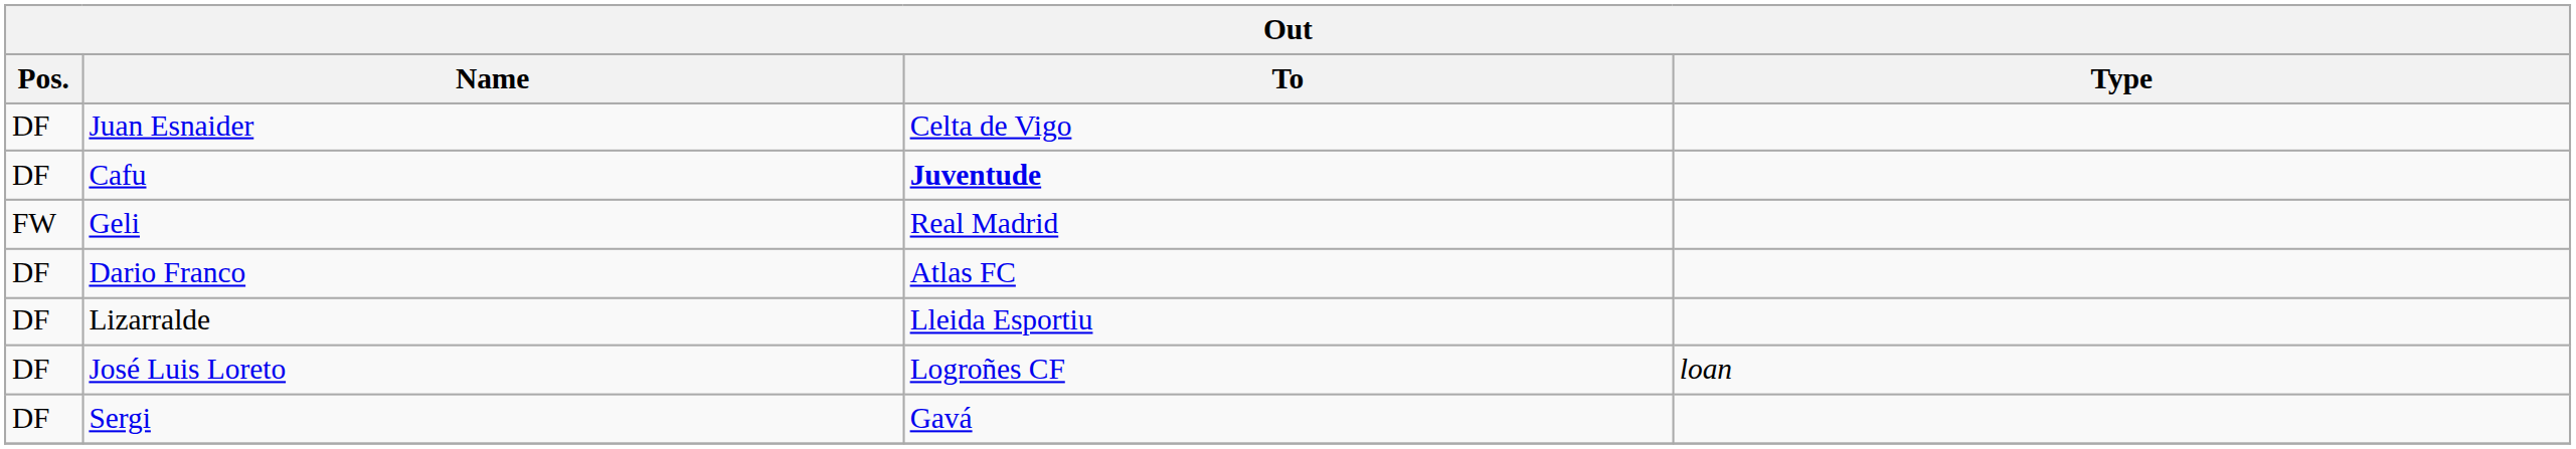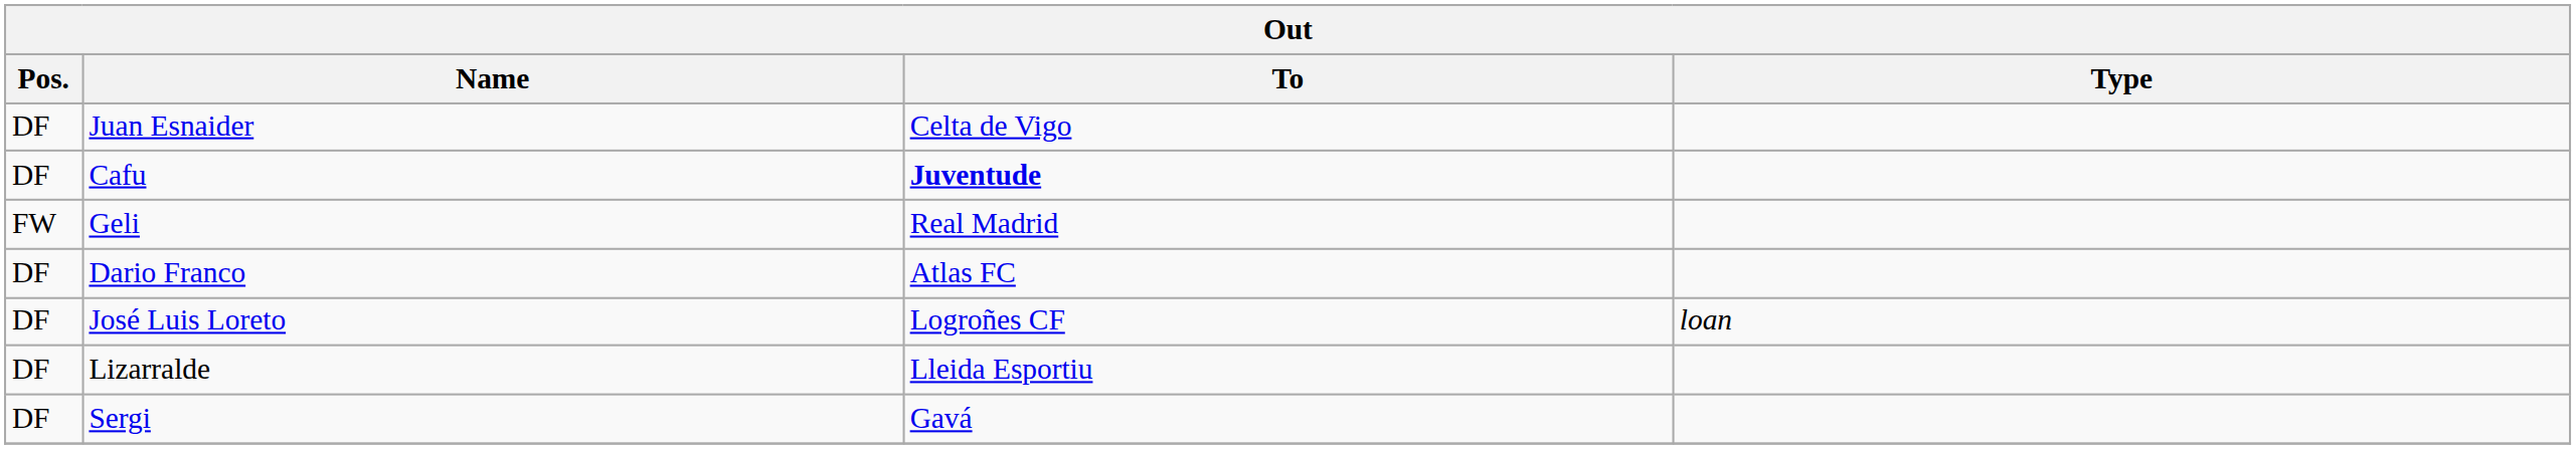 <table class="wikitable" style="font-size:90%;width:99%;">
 <tr>
 <th colspan="4">Out</th>
 </tr>
 <tr>
 <th width=3%>Pos.</th>
 <th width=32%>Name</th>
 <th width=30%>To</th>
 <th width=35%>Type</th>
 </tr>
 <tr>
 <td>DF</td>
 <td><a href='#'>Juan Esnaider</a></td>
 <td><a href='#'>Celta de Vigo</a></td>
 <td></td>
 </tr>
 <tr>
 <td>DF</td>
 <td><a href='#'>Cafu</a></td>
 <td><strong><a href='#'>Juventude</a></strong></td>
 <td></td>
 </tr>
 <tr>
 <td>FW</td>
 <td><a href='#'>Geli</a></td>
 <td><a href='#'>Real Madrid</a></td>
 <td></td>
 </tr>
 <tr>
 <td>DF</td>
 <td><a href='#'>Dario Franco</a></td>
 <td><a href='#'>Atlas FC</a></td>
 <td></td>
 </tr>
 <tr>
 <td>DF</td>
+<td><a href='#'>José Luis Loreto</a></td>
+<td><a href='#'>Logroñes CF</a></td>
+<td><em>loan</em></td>
+</tr>
+<tr>
+<td>DF</td>
 <td>Lizarralde</td>
 <td><a href='#'>Lleida Esportiu</a></td>
 <td></td>
-</tr>
-<tr>
-<td>DF</td>
-<td><a href='#'>José Luis Loreto</a></td>
-<td><a href='#'>Logroñes CF</a></td>
-<td><em>loan</em></td>
 </tr>
 <tr>
 <td>DF</td>
 <td><a href='#'>Sergi</a></td>
 <td><a href='#'>Gavá</a></td>
 <td></td>
 </tr>
 <tr>
 </tr>
 </table>
